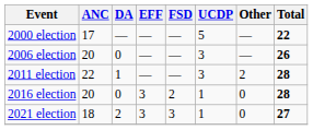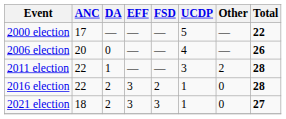 <table class="wikitable">
 <tr>
 <th>Event</th>
 <th><a href='#'>ANC</a></th>
 <th><a href='#'>DA</a></th>
 <th><a href='#'>EFF</a></th>
 <th><a href='#'>FSD</a></th>
 <th><a href='#'>UCDP</a></th>
 <th>Other</th>
 <th>Total</th>
 </tr>
 <tr>
 <td><a href='#'>2000 election</a></td>
 <td>17</td>
 <td>—</td>
 <td>—</td>
 <td>—</td>
 <td>5</td>
 <td>—</td>
 <td><strong>22</strong></td>
 </tr>
 <tr>
 <td><a href='#'>2006 election</a></td>
 <td>20</td>
 <td>0</td>
 <td>—</td>
 <td>—</td>
-<td>3</td>
+<td>4</td>
 <td>—</td>
 <td><strong>26</strong></td>
 </tr>
 <tr>
 <td><a href='#'>2011 election</a></td>
 <td>22</td>
 <td>1</td>
 <td>—</td>
 <td>—</td>
 <td>3</td>
 <td>2</td>
 <td><strong>28</strong></td>
 </tr>
 <tr>
 <td><a href='#'>2016 election</a></td>
-<td>20</td>
-<td>0</td>
+<td>22</td>
+<td>2</td>
 <td>3</td>
 <td>2</td>
 <td>1</td>
 <td>0</td>
 <td><strong>28</strong></td>
 </tr>
 <tr>
 <td><a href='#'>2021 election</a></td>
 <td>18</td>
 <td>2</td>
 <td>3</td>
 <td>3</td>
 <td>1</td>
 <td>0</td>
 <td><strong>27</strong></td>
 </tr>
 <tr>
 </tr>
 </table>
